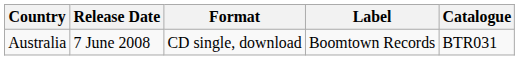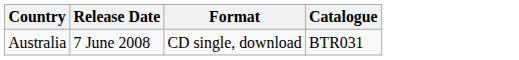 <table class="wikitable">
 <tr>
 <th>Country</th>
 <th>Release Date</th>
 <th>Format</th>
-<th>Label</th>
 <th>Catalogue</th>
 </tr>
 <tr>
 <td>Australia</td>
 <td>7 June 2008</td>
 <td>CD single, download</td>
-<td>Boomtown Records</td>
 <td>BTR031</td>
 </tr>
 </table>
